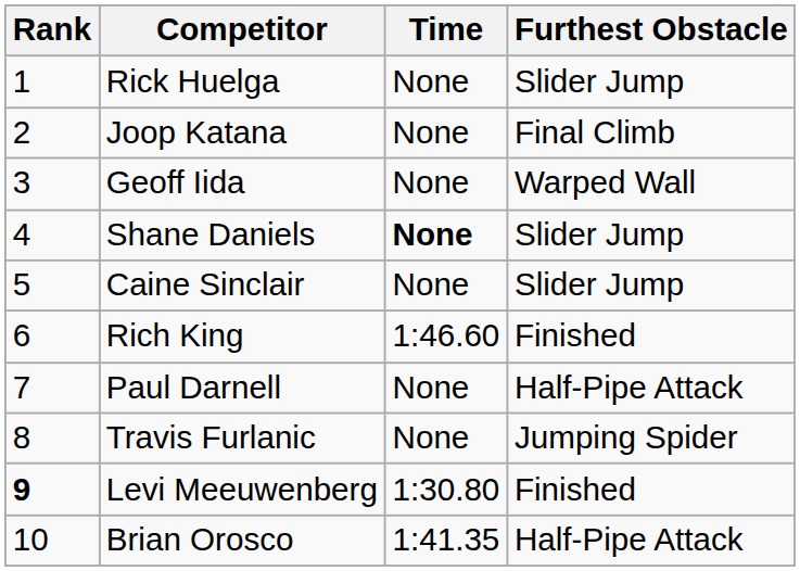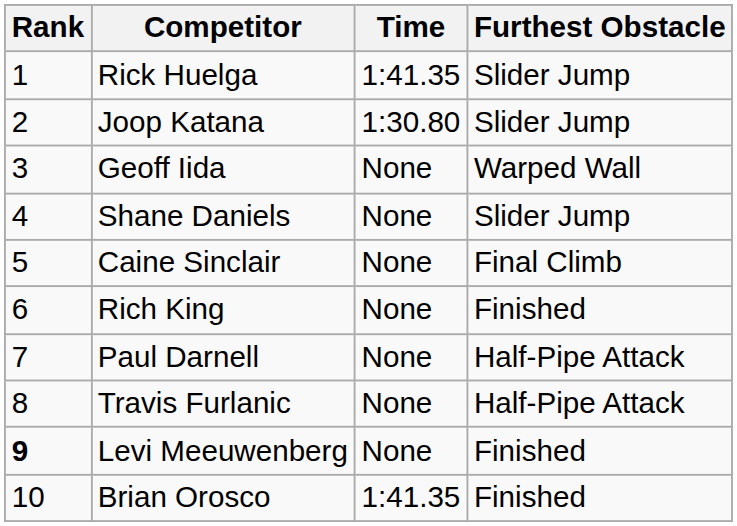 <table class="wikitable sortable mw-collapsible">
 <tr>
 <th>Rank</th>
 <th>Competitor</th>
 <th>Time</th>
 <th>Furthest Obstacle</th>
 </tr>
 <tr>
 <td>1</td>
 <td>Rick Huelga</td>
-<td>None</td>
+<td>1:41.35</td>
 <td>Slider Jump</td>
 </tr>
 <tr>
 <td>2</td>
 <td>Joop Katana</td>
-<td>None</td>
-<td>Final Climb</td>
+<td>1:30.80</td>
+<td>Slider Jump</td>
 </tr>
 <tr>
 <td>3</td>
 <td>Geoff Iida</td>
 <td>None</td>
 <td>Warped Wall</td>
 </tr>
 <tr>
 <td>4</td>
 <td>Shane Daniels</td>
-<td><strong>None</strong></td>
+<td>None</td>
 <td>Slider Jump</td>
 </tr>
 <tr>
 <td>5</td>
 <td>Caine Sinclair</td>
 <td>None</td>
-<td>Slider Jump</td>
+<td>Final Climb</td>
 </tr>
 <tr>
 <td>6</td>
 <td>Rich King</td>
-<td>1:46.60</td>
+<td>None</td>
 <td>Finished</td>
 </tr>
 <tr>
 <td>7</td>
 <td>Paul Darnell</td>
 <td>None</td>
 <td>Half-Pipe Attack</td>
 </tr>
 <tr>
 <td>8</td>
 <td>Travis Furlanic</td>
 <td>None</td>
-<td>Jumping Spider</td>
+<td>Half-Pipe Attack</td>
 </tr>
 <tr>
 <td><strong>9</strong></td>
 <td>Levi Meeuwenberg</td>
-<td>1:30.80</td>
+<td>None</td>
 <td>Finished</td>
 </tr>
 <tr>
 <td>10</td>
 <td>Brian Orosco</td>
 <td>1:41.35</td>
-<td>Half-Pipe Attack</td>
+<td>Finished</td>
 </tr>
 </table>
